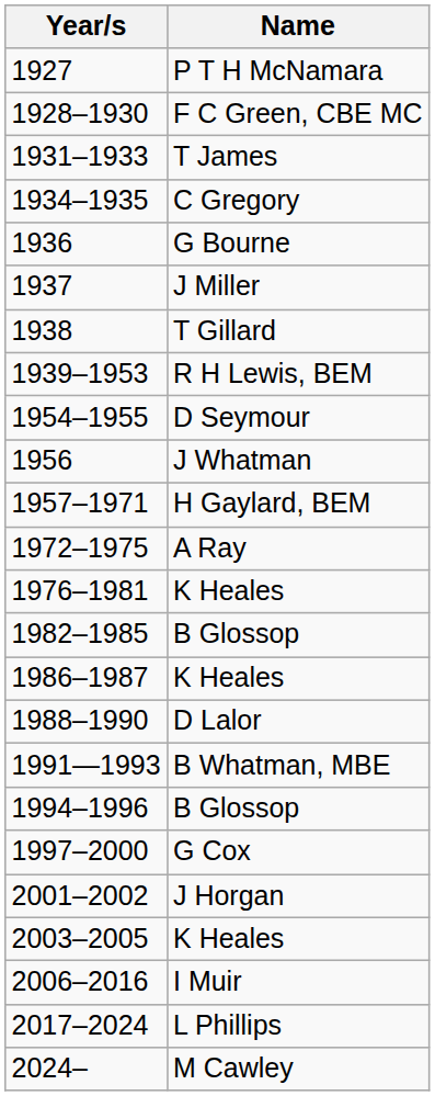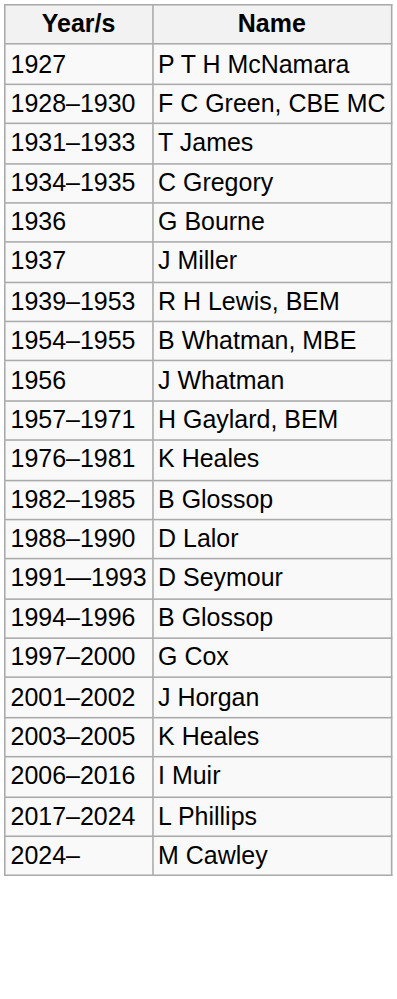 <table class="wikitable">
 <tr>
 <th>Year/s</th>
 <th>Name</th>
 </tr>
 <tr>
 <td>1927</td>
 <td>P T H McNamara</td>
 </tr>
 <tr>
 <td>1928–1930</td>
 <td>F C Green, CBE MC</td>
 </tr>
 <tr>
 <td>1931–1933</td>
 <td>T James</td>
 </tr>
 <tr>
 <td>1934–1935</td>
 <td>C Gregory</td>
 </tr>
 <tr>
 <td>1936</td>
 <td>G Bourne</td>
 </tr>
 <tr>
 <td>1937</td>
 <td>J Miller</td>
 </tr>
 <tr>
-<td>1938</td>
-<td>T Gillard</td>
-</tr>
-<tr>
 <td>1939–1953</td>
 <td>R H Lewis, BEM</td>
 </tr>
 <tr>
 <td>1954–1955</td>
-<td>D Seymour</td>
+<td>B Whatman, MBE</td>
 </tr>
 <tr>
 <td>1956</td>
 <td>J Whatman</td>
 </tr>
 <tr>
 <td>1957–1971</td>
 <td>H Gaylard, BEM</td>
 </tr>
 <tr>
-<td>1972–1975</td>
-<td>A Ray</td>
-</tr>
-<tr>
 <td>1976–1981</td>
 <td>K Heales</td>
 </tr>
 <tr>
 <td>1982–1985</td>
 <td>B Glossop</td>
 </tr>
 <tr>
-<td>1986–1987</td>
-<td>K Heales</td>
-</tr>
-<tr>
 <td>1988–1990</td>
 <td>D Lalor</td>
 </tr>
 <tr>
 <td>1991—1993</td>
-<td>B Whatman, MBE</td>
+<td>D Seymour</td>
 </tr>
 <tr>
 <td>1994–1996</td>
 <td>B Glossop</td>
 </tr>
 <tr>
 <td>1997–2000</td>
 <td>G Cox</td>
 </tr>
 <tr>
 <td>2001–2002</td>
 <td>J Horgan</td>
 </tr>
 <tr>
 <td>2003–2005</td>
 <td>K Heales</td>
 </tr>
 <tr>
 <td>2006–2016</td>
 <td>I Muir</td>
 </tr>
 <tr>
 <td>2017–2024</td>
 <td>L Phillips</td>
 </tr>
 <tr>
 <td>2024–</td>
 <td>M Cawley</td>
 </tr>
 </table>
